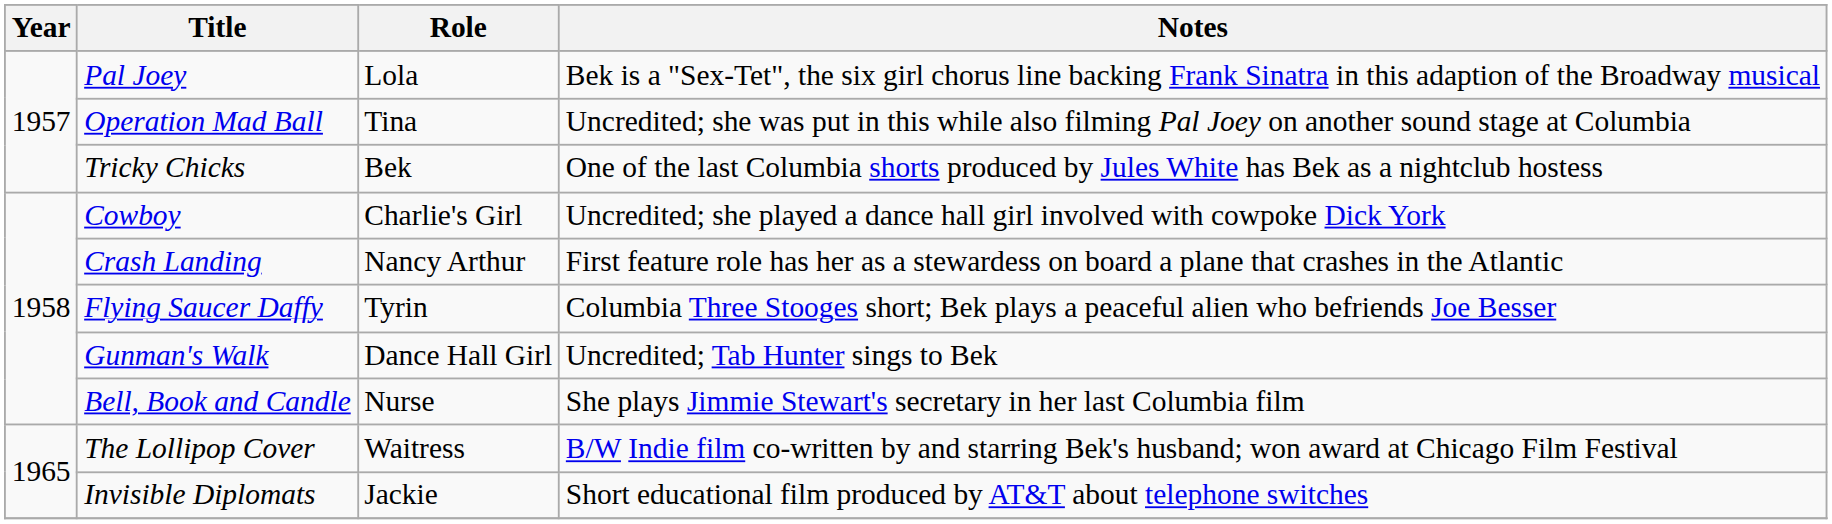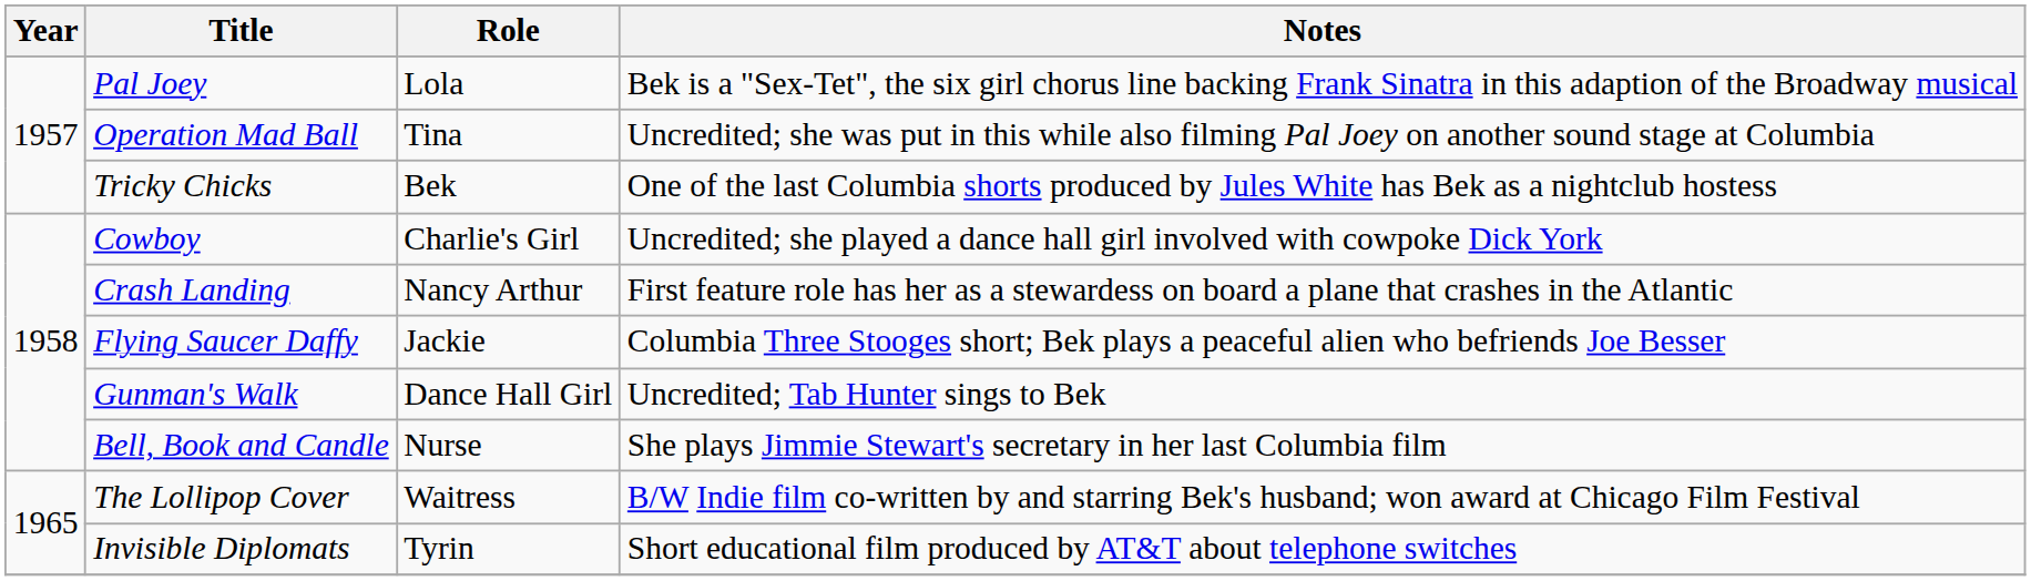 <table class="wikitable sortable plainrowheaders">
 <tr>
 <th scope="col">Year</th>
 <th scope="col">Title</th>
 <th scope="col">Role</th>
 <th scope="col">Notes</th>
 </tr>
 <tr>
 <td rowspan=3>1957</td>
 <td><em><a href='#'>Pal Joey</a></em></td>
 <td>Lola</td>
 <td>Bek is a "Sex-Tet", the six girl chorus line backing <a href='#'>Frank Sinatra</a> in this adaption of the Broadway <a href='#'>musical</a></td>
 </tr>
 <tr>
 <td><em><a href='#'>Operation Mad Ball</a></em></td>
 <td>Tina</td>
 <td>Uncredited; she was put in this while also filming <em>Pal Joey</em> on another sound stage at Columbia</td>
 </tr>
 <tr>
 <td><em>Tricky Chicks</em></td>
 <td>Bek</td>
 <td>One of the last Columbia <a href='#'>shorts</a> produced by <a href='#'>Jules White</a> has Bek as a nightclub hostess</td>
 </tr>
 <tr>
 <td rowspan=5>1958</td>
 <td><em><a href='#'>Cowboy</a></em></td>
 <td>Charlie's Girl</td>
 <td>Uncredited; she played a dance hall girl involved with cowpoke <a href='#'>Dick York</a></td>
 </tr>
 <tr>
 <td><em><a href='#'>Crash Landing</a></em></td>
 <td>Nancy Arthur</td>
 <td>First feature role has her as a stewardess on board a plane that crashes in the Atlantic</td>
 </tr>
 <tr>
 <td><em><a href='#'>Flying Saucer Daffy</a></em></td>
-<td>Tyrin</td>
+<td>Jackie</td>
 <td>Columbia <a href='#'>Three Stooges</a> short; Bek plays a peaceful alien who befriends <a href='#'>Joe Besser</a></td>
 </tr>
 <tr>
 <td><em><a href='#'>Gunman's Walk</a></em></td>
 <td>Dance Hall Girl</td>
 <td>Uncredited; <a href='#'>Tab Hunter</a> sings to Bek </td>
 </tr>
 <tr>
 <td><em><a href='#'>Bell, Book and Candle</a></em></td>
 <td>Nurse</td>
 <td>She plays <a href='#'>Jimmie Stewart's</a> secretary in her last Columbia film</td>
 </tr>
 <tr>
 <td rowspan=2>1965</td>
 <td><em>The Lollipop Cover</em></td>
 <td>Waitress</td>
 <td><a href='#'>B/W</a> <a href='#'>Indie film</a> co-written by and starring Bek's husband; won award at Chicago Film Festival</td>
 </tr>
 <tr>
 <td><em>Invisible Diplomats</em></td>
-<td>Jackie</td>
+<td>Tyrin</td>
 <td>Short educational film produced by <a href='#'>AT&T</a> about <a href='#'>telephone switches</a></td>
 </tr>
 <tr>
 </tr>
 </table>
